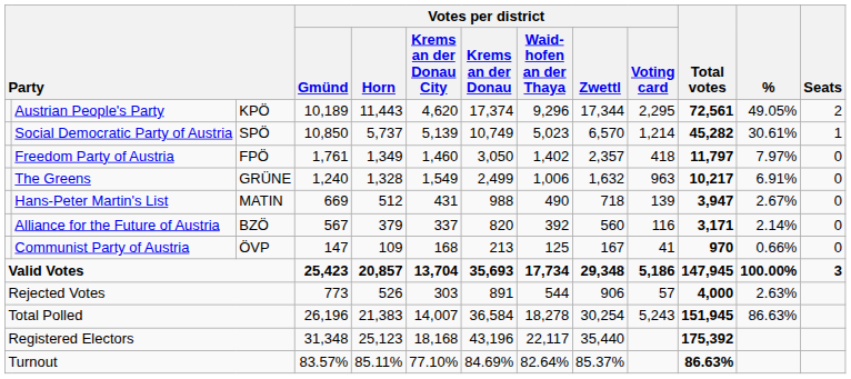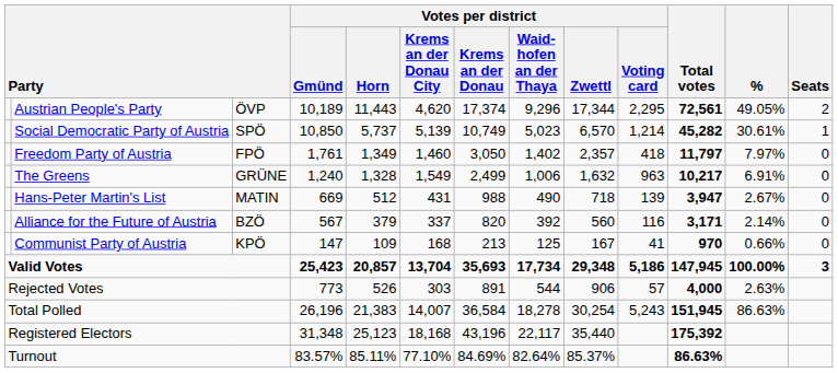 <table class="wikitable" border="1" style="text-align:right;">
 <tr>
 <th style="text-align:left;" valign=bottom rowspan=2 colspan=3>Party</th>
 <th colspan=7>Votes per district</th>
 <th align=center valign=bottom rowspan=2 width="50">Total<br>votes</th>
 <th align=center valign=bottom rowspan=2 width="50">%</th>
 <th align=center valign=bottom rowspan=2>Seats</th>
 </tr>
 <tr>
 <th align=center valign=bottom width="50"><a href='#'>Gmünd</a></th>
 <th align=center valign=bottom width="50"><a href='#'>Horn</a></th>
 <th align=center valign=bottom width="50"><a href='#'>Krems<br>an der<br>Donau<br>City</a></th>
 <th align=center valign=bottom width="50"><a href='#'>Krems<br>an der<br>Donau</a></th>
 <th align=center valign=bottom width="50"><a href='#'>Waid-<br>hofen<br>an der<br>Thaya</a></th>
 <th align=center valign=bottom width="50"><a href='#'>Zwettl</a></th>
 <th align=center valign=bottom width="50"><a href='#'>Voting<br>card</a></th>
 </tr>
 <tr>
 <td></td>
 <td align=left><a href='#'>Austrian People's Party</a></td>
-<td align=left>KPÖ</td>
+<td align=left>ÖVP</td>
 <td>10,189</td>
 <td>11,443</td>
 <td>4,620</td>
 <td>17,374</td>
 <td>9,296</td>
 <td>17,344</td>
 <td>2,295</td>
 <td><strong>72,561</strong></td>
 <td>49.05%</td>
 <td>2</td>
 </tr>
 <tr>
 <td></td>
 <td align=left style="white-space: nowrap;"><a href='#'>Social Democratic Party of Austria</a></td>
 <td align=left>SPÖ</td>
 <td>10,850</td>
 <td>5,737</td>
 <td>5,139</td>
 <td>10,749</td>
 <td>5,023</td>
 <td>6,570</td>
 <td>1,214</td>
 <td><strong>45,282</strong></td>
 <td>30.61%</td>
 <td>1</td>
 </tr>
 <tr>
 <td></td>
 <td align=left><a href='#'>Freedom Party of Austria</a></td>
 <td align=left>FPÖ</td>
 <td>1,761</td>
 <td>1,349</td>
 <td>1,460</td>
 <td>3,050</td>
 <td>1,402</td>
 <td>2,357</td>
 <td>418</td>
 <td><strong>11,797</strong></td>
 <td>7.97%</td>
 <td>0</td>
 </tr>
 <tr>
 <td></td>
 <td align=left><a href='#'>The Greens</a></td>
 <td align=left>GRÜNE</td>
 <td>1,240</td>
 <td>1,328</td>
 <td>1,549</td>
 <td>2,499</td>
 <td>1,006</td>
 <td>1,632</td>
 <td>963</td>
 <td><strong>10,217</strong></td>
 <td>6.91%</td>
 <td>0</td>
 </tr>
 <tr>
 <td></td>
 <td align=left><a href='#'>Hans-Peter Martin's List</a></td>
 <td align=left>MATIN</td>
 <td>669</td>
 <td>512</td>
 <td>431</td>
 <td>988</td>
 <td>490</td>
 <td>718</td>
 <td>139</td>
 <td><strong>3,947</strong></td>
 <td>2.67%</td>
 <td>0</td>
 </tr>
 <tr>
 <td></td>
 <td align=left><a href='#'>Alliance for the Future of Austria</a></td>
 <td align=left>BZÖ</td>
 <td>567</td>
 <td>379</td>
 <td>337</td>
 <td>820</td>
 <td>392</td>
 <td>560</td>
 <td>116</td>
 <td><strong>3,171</strong></td>
 <td>2.14%</td>
 <td>0</td>
 </tr>
 <tr>
 <td></td>
 <td align=left><a href='#'>Communist Party of Austria</a></td>
-<td align=left>ÖVP</td>
+<td align=left>KPÖ</td>
 <td>147</td>
 <td>109</td>
 <td>168</td>
 <td>213</td>
 <td>125</td>
 <td>167</td>
 <td>41</td>
 <td><strong>970</strong></td>
 <td>0.66%</td>
 <td>0</td>
 </tr>
 <tr style="font-weight:bold">
 <td align=left colspan=3>Valid Votes</td>
 <td>25,423</td>
 <td>20,857</td>
 <td>13,704</td>
 <td>35,693</td>
 <td>17,734</td>
 <td>29,348</td>
 <td>5,186</td>
 <td>147,945</td>
 <td>100.00%</td>
 <td>3</td>
 </tr>
 <tr>
 <td align=left colspan=3>Rejected Votes</td>
 <td>773</td>
 <td>526</td>
 <td>303</td>
 <td>891</td>
 <td>544</td>
 <td>906</td>
 <td>57</td>
 <td><strong>4,000</strong></td>
 <td>2.63%</td>
 <td></td>
 </tr>
 <tr>
 <td align=left colspan=3>Total Polled</td>
 <td>26,196</td>
 <td>21,383</td>
 <td>14,007</td>
 <td>36,584</td>
 <td>18,278</td>
 <td>30,254</td>
 <td>5,243</td>
 <td><strong>151,945</strong></td>
 <td>86.63%</td>
 <td></td>
 </tr>
 <tr>
 <td align=left colspan=3>Registered Electors</td>
 <td>31,348</td>
 <td>25,123</td>
 <td>18,168</td>
 <td>43,196</td>
 <td>22,117</td>
 <td>35,440</td>
 <td></td>
 <td><strong>175,392</strong></td>
 <td></td>
 <td></td>
 </tr>
 <tr>
 <td align=left colspan=3>Turnout</td>
 <td>83.57%</td>
 <td>85.11%</td>
 <td>77.10%</td>
 <td>84.69%</td>
 <td>82.64%</td>
 <td>85.37%</td>
 <td></td>
 <td><strong>86.63%</strong></td>
 <td></td>
 <td></td>
 </tr>
 </table>
